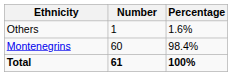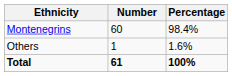 <table class="wikitable">
 <tr>
 <th width="150px">Ethnicity</th>
 <th width="80px">Number</th>
 <th width="80px">Percentage</th>
 </tr>
 <tr>
+<td><a href='#'>Montenegrins</a></td>
+<td>60</td>
+<td>98.4%</td>
+</tr>
+<tr>
 <td>Others</td>
 <td>1</td>
 <td>1.6%</td>
-</tr>
-<tr>
-<td><a href='#'>Montenegrins</a></td>
-<td>60</td>
-<td>98.4%</td>
 </tr>
 <tr>
 <td><strong>Total</strong></td>
 <td><strong>61</strong></td>
 <td><strong>100%</strong></td>
 </tr>
 </table>
